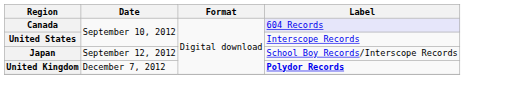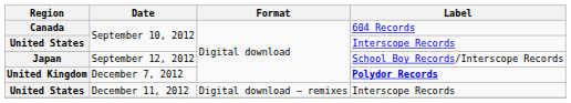 <table class="wikitable sortable plainrowheaders">
 <tr>
 <th>Region</th>
 <th>Date</th>
 <th>Format</th>
 <th>Label</th>
 </tr>
 <tr>
 <th scope="row">Canada</th>
 <td rowspan="2">September 10, 2012</td>
 <td rowspan="4">Digital download</td>
-<td style="background: lavender;"><a href='#'>604 Records</a></td>
+<td><a href='#'>604 Records</a></td>
 </tr>
 <tr>
 <th scope="row">United States</th>
 <td><a href='#'>Interscope Records</a></td>
 </tr>
 <tr>
 <th scope="row">Japan</th>
 <td>September 12, 2012</td>
 <td><a href='#'>School Boy Records</a>/Interscope Records</td>
 </tr>
 <tr>
 <th scope="row">United Kingdom</th>
 <td>December 7, 2012</td>
 <td><strong><a href='#'>Polydor Records</a></strong></td>
 </tr>
 <tr>
+<th scope="row">United States</th>
+<td>December 11, 2012</td>
+<td>Digital download – remixes</td>
+<td>Interscope Records</td>
+</tr>
+<tr>
 </tr>
 </table>
